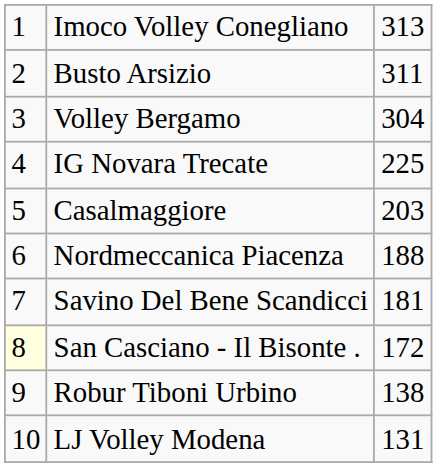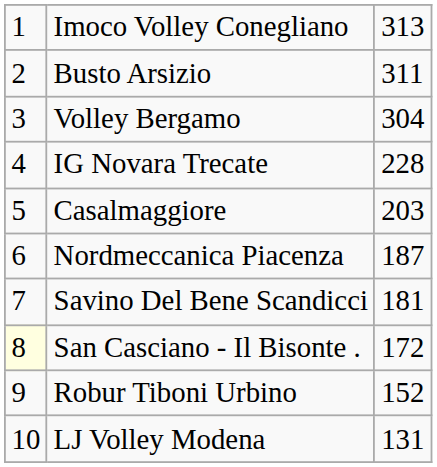 <table class="wikitable">
 <tr>
 <td>1</td>
 <td>Imoco Volley Conegliano</td>
 <td>313</td>
 </tr>
 <tr>
 <td>2</td>
 <td>Busto Arsizio</td>
 <td>311</td>
 </tr>
 <tr>
 <td>3</td>
 <td>Volley Bergamo</td>
 <td>304</td>
 </tr>
 <tr>
 <td>4</td>
 <td>IG Novara Trecate</td>
-<td>225</td>
+<td>228</td>
 </tr>
 <tr>
 <td>5</td>
 <td>Casalmaggiore</td>
 <td>203</td>
 </tr>
 <tr>
 <td>6</td>
 <td>Nordmeccanica Piacenza</td>
-<td>188</td>
+<td>187</td>
 </tr>
 <tr>
 <td>7</td>
 <td>Savino Del Bene Scandicci</td>
 <td>181</td>
 </tr>
 <tr>
 <td style="background: lightyellow;">8</td>
 <td>San Casciano - Il Bisonte .</td>
 <td>172</td>
 </tr>
 <tr>
 <td>9</td>
 <td>Robur Tiboni Urbino</td>
-<td>138</td>
+<td>152</td>
 </tr>
 <tr>
 <td>10</td>
 <td>LJ Volley Modena</td>
 <td>131</td>
 </tr>
 </table>
